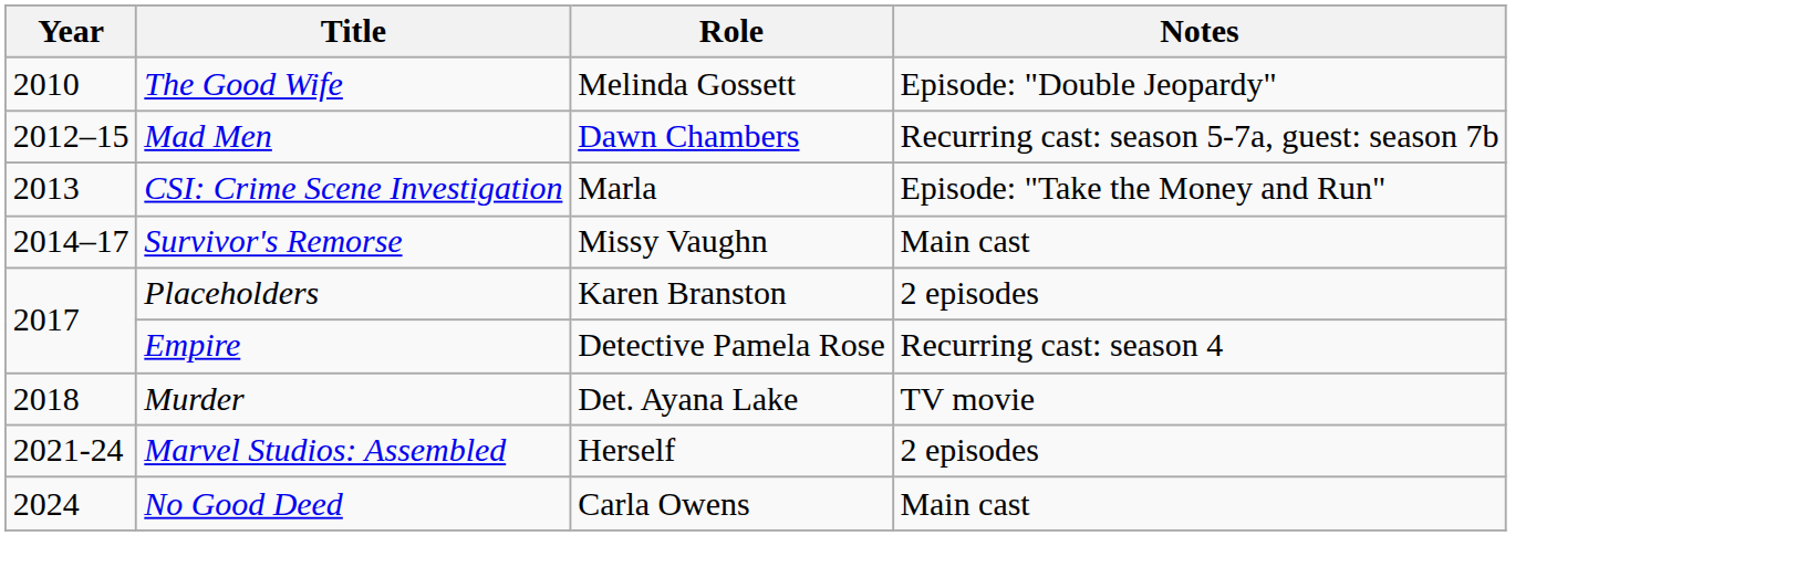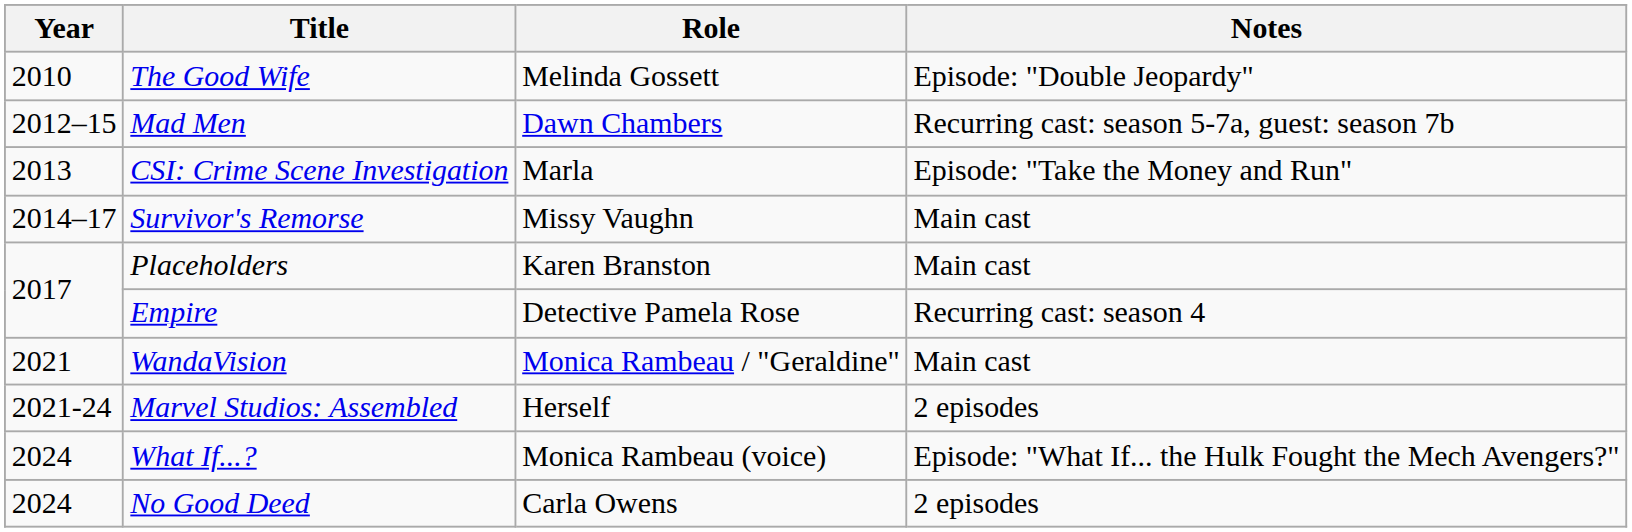 <table class="wikitable sortable">
 <tr>
 <th>Year</th>
 <th>Title</th>
 <th>Role</th>
 <th class="unsortable">Notes</th>
 </tr>
 <tr>
 <td>2010</td>
 <td><em><a href='#'>The Good Wife</a></em></td>
 <td>Melinda Gossett</td>
 <td>Episode: "Double Jeopardy"</td>
 </tr>
 <tr>
 <td>2012–15</td>
 <td><em><a href='#'>Mad Men</a></em></td>
 <td><a href='#'>Dawn Chambers</a></td>
 <td>Recurring cast: season 5-7a, guest: season 7b</td>
 </tr>
 <tr>
 <td>2013</td>
 <td><em><a href='#'>CSI: Crime Scene Investigation</a></em></td>
 <td>Marla</td>
 <td>Episode: "Take the Money and Run"</td>
 </tr>
 <tr>
 <td>2014–17</td>
 <td><em><a href='#'>Survivor's Remorse</a></em></td>
 <td>Missy Vaughn</td>
 <td>Main cast</td>
 </tr>
 <tr>
 <td rowspan=2>2017</td>
 <td><em>Placeholders</em></td>
 <td>Karen Branston</td>
-<td>2 episodes</td>
+<td>Main cast</td>
 </tr>
 <tr>
 <td><em><a href='#'>Empire</a></em></td>
 <td>Detective Pamela Rose</td>
 <td>Recurring cast: season 4</td>
 </tr>
 <tr>
-<td>2018</td>
-<td><em>Murder</em></td>
-<td>Det. Ayana Lake</td>
-<td>TV movie</td>
+<td>2021</td>
+<td><em><a href='#'>WandaVision</a></em></td>
+<td><a href='#'>Monica Rambeau</a> / "Geraldine"</td>
+<td>Main cast</td>
 </tr>
 <tr>
 <td>2021-24</td>
 <td><em><a href='#'>Marvel Studios: Assembled</a></em></td>
 <td>Herself</td>
 <td>2 episodes</td>
 </tr>
 <tr>
 <td>2024</td>
+<td><em><a href='#'>What If...?</a></em></td>
+<td>Monica Rambeau (voice)</td>
+<td>Episode: "What If... the Hulk Fought the Mech Avengers?"</td>
+</tr>
+<tr>
+<td>2024</td>
 <td><em><a href='#'>No Good Deed</a></em></td>
 <td>Carla Owens</td>
-<td>Main cast</td>
+<td>2 episodes</td>
 </tr>
 </table>
